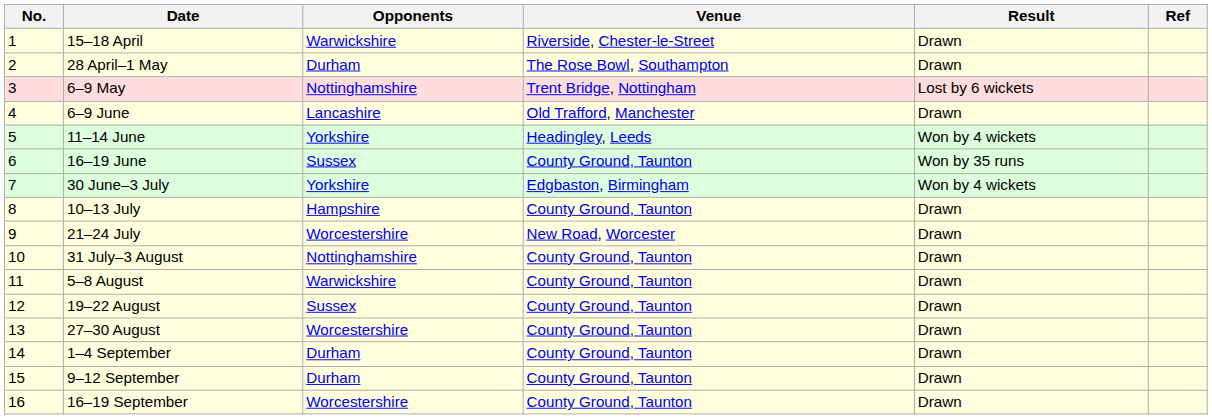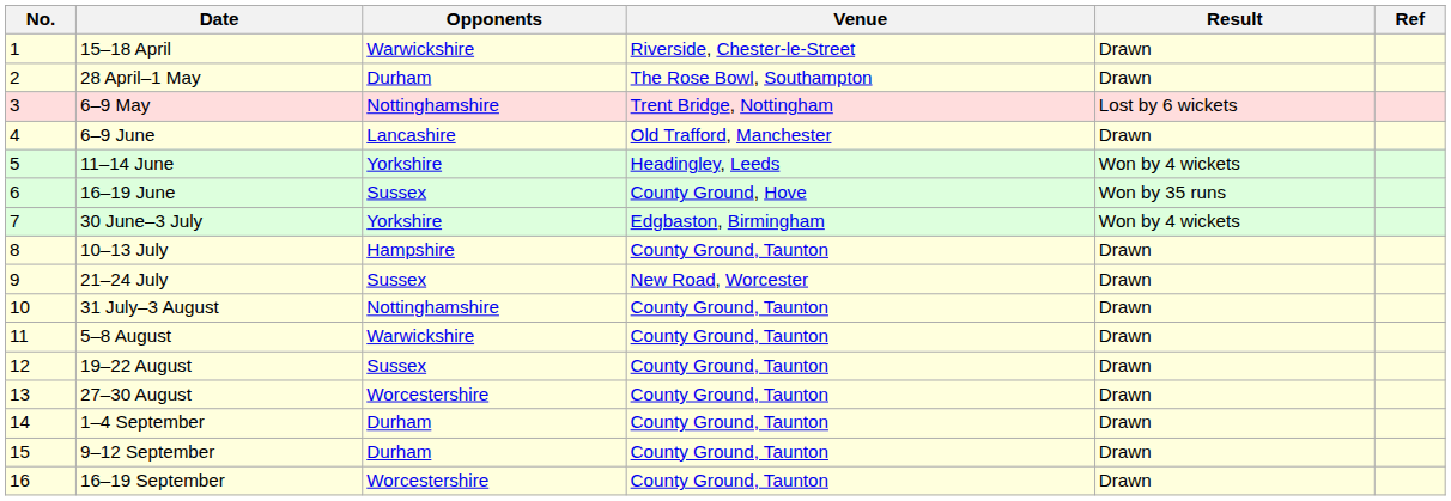 <table class="wikitable" style="width:80%;">
 <tr bgcolor="#efefef">
 <th scope="col">No.</th>
 <th scope="col">Date</th>
 <th scope="col">Opponents</th>
 <th scope="col">Venue</th>
 <th scope="col">Result</th>
 <th scope="col">Ref</th>
 </tr>
 <tr bgcolor="#ffffdd">
 <td>1</td>
 <td>15–18 April</td>
 <td><a href='#'>Warwickshire</a></td>
 <td><a href='#'>Riverside</a>, <a href='#'>Chester-le-Street</a></td>
 <td>Drawn</td>
 <td></td>
 </tr>
 <tr bgcolor="#ffffdd">
 <td>2</td>
 <td>28 April–1 May</td>
 <td><a href='#'>Durham</a></td>
 <td><a href='#'>The Rose Bowl</a>, <a href='#'>Southampton</a></td>
 <td>Drawn</td>
 <td></td>
 </tr>
 <tr bgcolor="#ffdddd">
 <td>3</td>
 <td>6–9 May</td>
 <td><a href='#'>Nottinghamshire</a></td>
 <td><a href='#'>Trent Bridge</a>, <a href='#'>Nottingham</a></td>
 <td>Lost by 6 wickets</td>
 <td></td>
 </tr>
 <tr bgcolor="#ffffdd">
 <td>4</td>
 <td>6–9 June</td>
 <td><a href='#'>Lancashire</a></td>
 <td><a href='#'>Old Trafford</a>, <a href='#'>Manchester</a></td>
 <td>Drawn</td>
 <td></td>
 </tr>
 <tr bgcolor="#ddffdd">
 <td>5</td>
 <td>11–14 June</td>
 <td><a href='#'>Yorkshire</a></td>
 <td><a href='#'>Headingley</a>, <a href='#'>Leeds</a></td>
 <td>Won by 4 wickets</td>
 <td></td>
 </tr>
 <tr bgcolor="#ddffdd">
 <td>6</td>
 <td>16–19 June</td>
 <td><a href='#'>Sussex</a></td>
-<td><a href='#'>County Ground, Taunton</a></td>
+<td><a href='#'>County Ground</a>, <a href='#'>Hove</a></td>
 <td>Won by 35 runs</td>
 <td></td>
 </tr>
 <tr bgcolor="#ddffdd">
 <td>7</td>
 <td>30 June–3 July</td>
 <td><a href='#'>Yorkshire</a></td>
 <td><a href='#'>Edgbaston</a>, <a href='#'>Birmingham</a></td>
 <td>Won by 4 wickets</td>
 <td></td>
 </tr>
 <tr bgcolor="#ffffdd">
 <td>8</td>
 <td>10–13 July</td>
 <td><a href='#'>Hampshire</a></td>
 <td><a href='#'>County Ground, Taunton</a></td>
 <td>Drawn</td>
 <td></td>
 </tr>
 <tr bgcolor="#ffffdd">
 <td>9</td>
 <td>21–24 July</td>
-<td><a href='#'>Worcestershire</a></td>
+<td><a href='#'>Sussex</a></td>
 <td><a href='#'>New Road</a>, <a href='#'>Worcester</a></td>
 <td>Drawn</td>
 <td></td>
 </tr>
 <tr bgcolor="#ffffdd">
 <td>10</td>
 <td>31 July–3 August</td>
 <td><a href='#'>Nottinghamshire</a></td>
 <td><a href='#'>County Ground, Taunton</a></td>
 <td>Drawn</td>
 <td></td>
 </tr>
 <tr bgcolor="#ffffdd">
 <td>11</td>
 <td>5–8 August</td>
 <td><a href='#'>Warwickshire</a></td>
 <td><a href='#'>County Ground, Taunton</a></td>
 <td>Drawn</td>
 <td></td>
 </tr>
 <tr bgcolor="#ffffdd">
 <td>12</td>
 <td>19–22 August</td>
 <td><a href='#'>Sussex</a></td>
 <td><a href='#'>County Ground, Taunton</a></td>
 <td>Drawn</td>
 <td></td>
 </tr>
 <tr bgcolor="#ffffdd">
 <td>13</td>
 <td>27–30 August</td>
 <td><a href='#'>Worcestershire</a></td>
 <td><a href='#'>County Ground, Taunton</a></td>
 <td>Drawn</td>
 <td></td>
 </tr>
 <tr bgcolor="#ffffdd">
 <td>14</td>
 <td>1–4 September</td>
 <td><a href='#'>Durham</a></td>
 <td><a href='#'>County Ground, Taunton</a></td>
 <td>Drawn</td>
 <td></td>
 </tr>
 <tr bgcolor="#ffffdd">
 <td>15</td>
 <td>9–12 September</td>
 <td><a href='#'>Durham</a></td>
 <td><a href='#'>County Ground, Taunton</a></td>
 <td>Drawn</td>
 <td></td>
 </tr>
 <tr bgcolor="#ffffdd">
 <td>16</td>
 <td>16–19 September</td>
 <td><a href='#'>Worcestershire</a></td>
 <td><a href='#'>County Ground, Taunton</a></td>
 <td>Drawn</td>
 <td></td>
 </tr>
 </table>
